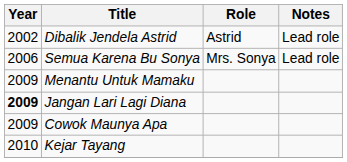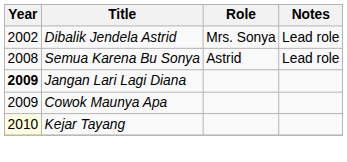 <table class="wikitable">
 <tr>
 <th>Year</th>
 <th>Title</th>
 <th>Role</th>
 <th>Notes</th>
 </tr>
 <tr>
 <td>2002</td>
 <td><em>Dibalik Jendela Astrid</em></td>
-<td>Astrid</td>
-<td>Lead role</td>
-</tr>
-<tr>
-<td>2006</td>
-<td><em>Semua Karena Bu Sonya</em></td>
 <td>Mrs. Sonya</td>
 <td>Lead role</td>
 </tr>
 <tr>
-<td>2009</td>
-<td><em>Menantu Untuk Mamaku</em></td>
-<td></td>
-<td></td>
+<td>2008</td>
+<td><em>Semua Karena Bu Sonya</em></td>
+<td>Astrid</td>
+<td>Lead role</td>
 </tr>
 <tr>
 <td><strong>2009</strong></td>
 <td><em>Jangan Lari Lagi Diana</em></td>
 <td></td>
 <td></td>
 </tr>
 <tr>
 <td>2009</td>
 <td><em>Cowok Maunya Apa</em></td>
 <td></td>
 <td></td>
 </tr>
 <tr>
-<td>2010</td>
+<td style="background: lightyellow;">2010</td>
 <td><em>Kejar Tayang</em></td>
 <td></td>
 <td></td>
 </tr>
 <tr>
 </tr>
 </table>
